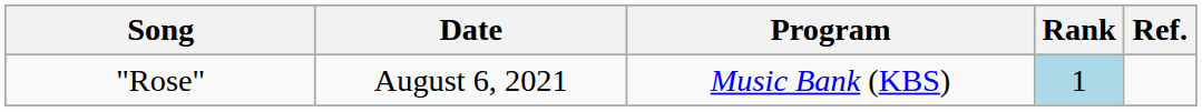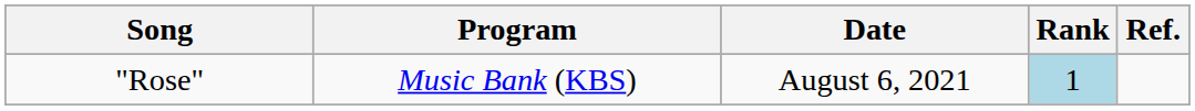 <table class="wikitable plainrowheaders" style="text-align:center;">
 <tr>
 <th style="width:150px;">Song</th>
+<th style="width:200px;">Program</th>
 <th style="width:150px;">Date</th>
-<th style="width:200px;">Program</th>
 <th style="width:30px;">Rank</th>
 <th style="width:30px;">Ref.</th>
 </tr>
 <tr>
 <td rowspan="1">"Rose"</td>
+<td rowspan="1"><em><a href='#'>Music Bank</a></em> (<a href='#'>KBS</a>)</td>
 <td>August 6, 2021</td>
-<td rowspan="1"><em><a href='#'>Music Bank</a></em> (<a href='#'>KBS</a>)</td>
 <td style="background: lightblue;">1</td>
 <td></td>
 </tr>
 </table>
